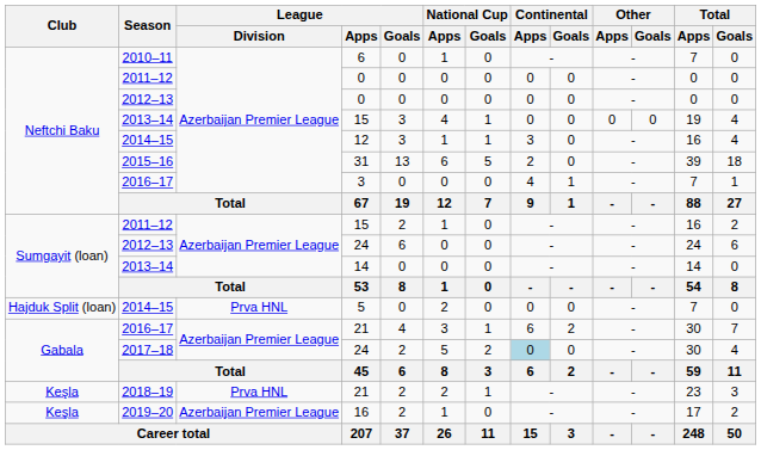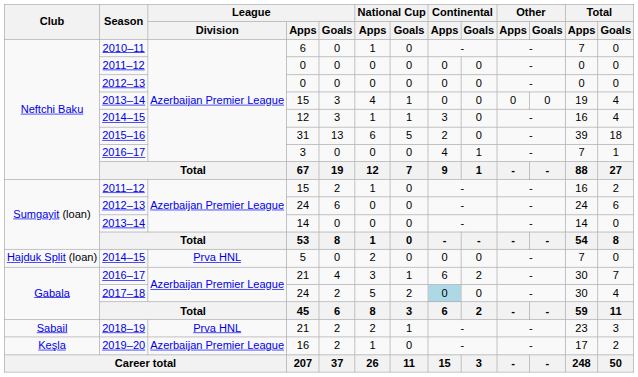 <table class="wikitable" style="text-align: center;">
 <tr>
 <th rowspan="2">Club</th>
 <th rowspan="2">Season</th>
 <th colspan="3">League</th>
 <th colspan="2">National Cup</th>
 <th colspan="2">Continental</th>
 <th colspan="2">Other</th>
 <th colspan="2">Total</th>
 </tr>
 <tr>
 <th>Division</th>
 <th>Apps</th>
 <th>Goals</th>
 <th>Apps</th>
 <th>Goals</th>
 <th>Apps</th>
 <th>Goals</th>
 <th>Apps</th>
 <th>Goals</th>
 <th>Apps</th>
 <th>Goals</th>
 </tr>
 <tr>
 <td rowspan="8" valign="center"><a href='#'>Neftchi Baku</a></td>
 <td><a href='#'>2010–11</a></td>
 <td rowspan="7" valign="center"><a href='#'>Azerbaijan Premier League</a></td>
 <td>6</td>
 <td>0</td>
 <td>1</td>
 <td>0</td>
 <td colspan="2">-</td>
 <td colspan="2">-</td>
 <td>7</td>
 <td>0</td>
 </tr>
 <tr>
 <td><a href='#'>2011–12</a></td>
 <td>0</td>
 <td>0</td>
 <td>0</td>
 <td>0</td>
 <td>0</td>
 <td>0</td>
 <td colspan="2">-</td>
 <td>0</td>
 <td>0</td>
 </tr>
 <tr>
 <td><a href='#'>2012–13</a></td>
 <td>0</td>
 <td>0</td>
 <td>0</td>
 <td>0</td>
 <td>0</td>
 <td>0</td>
 <td colspan="2">-</td>
 <td>0</td>
 <td>0</td>
 </tr>
 <tr>
 <td><a href='#'>2013–14</a></td>
 <td>15</td>
 <td>3</td>
 <td>4</td>
 <td>1</td>
 <td>0</td>
 <td>0</td>
 <td>0</td>
 <td>0</td>
 <td>19</td>
 <td>4</td>
 </tr>
 <tr>
 <td><a href='#'>2014–15</a></td>
 <td>12</td>
 <td>3</td>
 <td>1</td>
 <td>1</td>
 <td>3</td>
 <td>0</td>
 <td colspan="2">-</td>
 <td>16</td>
 <td>4</td>
 </tr>
 <tr>
 <td><a href='#'>2015–16</a></td>
 <td>31</td>
 <td>13</td>
 <td>6</td>
 <td>5</td>
 <td>2</td>
 <td>0</td>
 <td colspan="2">-</td>
 <td>39</td>
 <td>18</td>
 </tr>
 <tr>
 <td><a href='#'>2016–17</a></td>
 <td>3</td>
 <td>0</td>
 <td>0</td>
 <td>0</td>
 <td>4</td>
 <td>1</td>
 <td colspan="2">-</td>
 <td>7</td>
 <td>1</td>
 </tr>
 <tr>
 <th colspan="2">Total</th>
 <th>67</th>
 <th>19</th>
 <th>12</th>
 <th>7</th>
 <th>9</th>
 <th>1</th>
 <th>-</th>
 <th>-</th>
 <th>88</th>
 <th>27</th>
 </tr>
 <tr>
 <td rowspan="4" valign="center"><a href='#'>Sumgayit</a> (loan)</td>
 <td><a href='#'>2011–12</a></td>
 <td rowspan="3" valign="center"><a href='#'>Azerbaijan Premier League</a></td>
 <td>15</td>
 <td>2</td>
 <td>1</td>
 <td>0</td>
 <td colspan="2">-</td>
 <td colspan="2">-</td>
 <td>16</td>
 <td>2</td>
 </tr>
 <tr>
 <td><a href='#'>2012–13</a></td>
 <td>24</td>
 <td>6</td>
 <td>0</td>
 <td>0</td>
 <td colspan="2">-</td>
 <td colspan="2">-</td>
 <td>24</td>
 <td>6</td>
 </tr>
 <tr>
 <td><a href='#'>2013–14</a></td>
 <td>14</td>
 <td>0</td>
 <td>0</td>
 <td>0</td>
 <td colspan="2">-</td>
 <td colspan="2">-</td>
 <td>14</td>
 <td>0</td>
 </tr>
 <tr>
 <th colspan="2">Total</th>
 <th>53</th>
 <th>8</th>
 <th>1</th>
 <th>0</th>
 <th>-</th>
 <th>-</th>
 <th>-</th>
 <th>-</th>
 <th>54</th>
 <th>8</th>
 </tr>
 <tr>
 <td valign="center"><a href='#'>Hajduk Split</a> (loan)</td>
 <td><a href='#'>2014–15</a></td>
 <td><a href='#'>Prva HNL</a></td>
 <td>5</td>
 <td>0</td>
 <td>2</td>
 <td>0</td>
 <td>0</td>
 <td>0</td>
 <td colspan="2">-</td>
 <td>7</td>
 <td>0</td>
 </tr>
 <tr>
 <td rowspan="3" valign="center"><a href='#'>Gabala</a></td>
 <td><a href='#'>2016–17</a></td>
 <td rowspan="2" valign="center"><a href='#'>Azerbaijan Premier League</a></td>
 <td>21</td>
 <td>4</td>
 <td>3</td>
 <td>1</td>
 <td>6</td>
 <td>2</td>
 <td colspan="2">-</td>
 <td>30</td>
 <td>7</td>
 </tr>
 <tr>
 <td><a href='#'>2017–18</a></td>
 <td>24</td>
 <td>2</td>
 <td>5</td>
 <td>2</td>
 <td style="background: lightblue;">0</td>
 <td>0</td>
 <td colspan="2">-</td>
 <td>30</td>
 <td>4</td>
 </tr>
 <tr>
 <th colspan="2">Total</th>
 <th>45</th>
 <th>6</th>
 <th>8</th>
 <th>3</th>
 <th>6</th>
 <th>2</th>
 <th>-</th>
 <th>-</th>
 <th>59</th>
 <th>11</th>
 </tr>
 <tr>
-<td valign="center"><a href='#'>Keşla</a></td>
+<td valign="center"><a href='#'>Sabail</a></td>
 <td><a href='#'>2018–19</a></td>
 <td><a href='#'>Prva HNL</a></td>
 <td>21</td>
 <td>2</td>
 <td>2</td>
 <td>1</td>
 <td colspan="2">-</td>
 <td colspan="2">-</td>
 <td>23</td>
 <td>3</td>
 </tr>
 <tr>
 <td valign="center"><a href='#'>Keşla</a></td>
 <td><a href='#'>2019–20</a></td>
 <td><a href='#'>Azerbaijan Premier League</a></td>
 <td>16</td>
 <td>2</td>
 <td>1</td>
 <td>0</td>
 <td colspan="2">-</td>
 <td colspan="2">-</td>
 <td>17</td>
 <td>2</td>
 </tr>
 <tr>
 <th colspan="3">Career total</th>
 <th>207</th>
 <th>37</th>
 <th>26</th>
 <th>11</th>
 <th>15</th>
 <th>3</th>
 <th>-</th>
 <th>-</th>
 <th>248</th>
 <th>50</th>
 </tr>
 </table>
